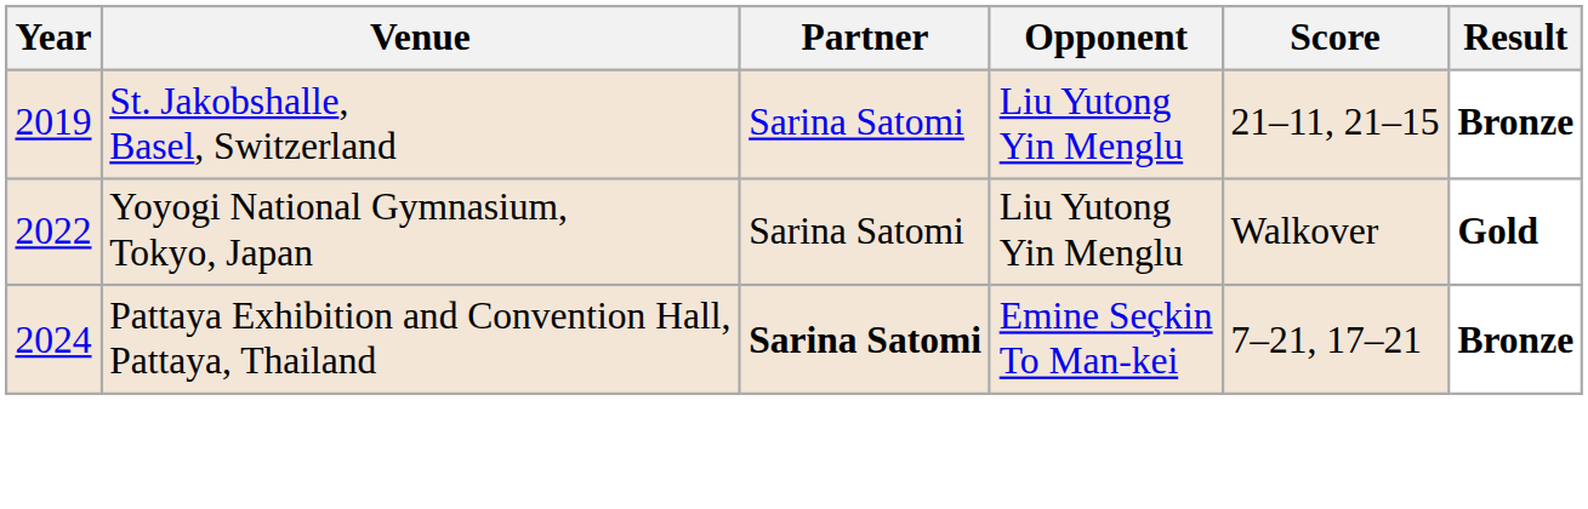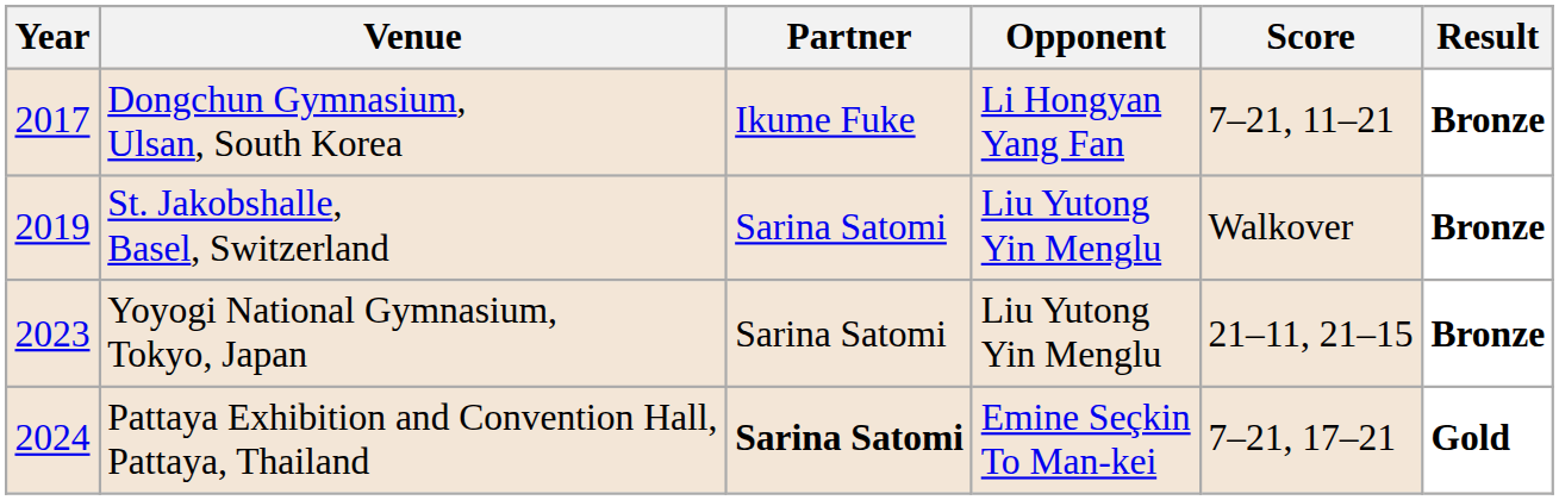 <table class="sortable wikitable" style="font-size: 90%;">
 <tr>
 <th>Year</th>
 <th>Venue</th>
 <th>Partner</th>
 <th>Opponent</th>
 <th>Score</th>
 <th>Result</th>
 </tr>
 <tr style="background:#F3E6D7">
+<td align="center"><a href='#'>2017</a></td>
+<td align="left"><a href='#'>Dongchun Gymnasium</a>,<br><a href='#'>Ulsan</a>, South Korea</td>
+<td align="left"> <a href='#'>Ikume Fuke</a></td>
+<td align="left"> <a href='#'>Li Hongyan</a> <br>  <a href='#'>Yang Fan</a></td>
+<td align="left">7–21, 11–21</td>
+<td style="text-align:left; background:white"> <strong>Bronze</strong></td>
+</tr>
+<tr style="background:#F3E6D7">
 <td align="center"><a href='#'>2019</a></td>
 <td align="left"><a href='#'>St. Jakobshalle</a>,<br><a href='#'>Basel</a>, Switzerland</td>
 <td align="left"> <a href='#'>Sarina Satomi</a></td>
 <td align="left"> <a href='#'>Liu Yutong</a> <br>  <a href='#'>Yin Menglu</a></td>
-<td align="left">21–11, 21–15</td>
+<td align="left">Walkover</td>
 <td style="text-align:left; background:white"> <strong>Bronze</strong></td>
 </tr>
 <tr style="background:#F3E6D7">
-<td align="center"><a href='#'>2022</a></td>
+<td align="center"><a href='#'>2023</a></td>
 <td align="left">Yoyogi National Gymnasium,<br>Tokyo, Japan</td>
 <td align="left"> Sarina Satomi</td>
 <td align="left"> Liu Yutong<br> Yin Menglu</td>
-<td align="left">Walkover</td>
-<td style="text-align:left; background:white"> <strong>Gold</strong></td>
+<td align="left">21–11, 21–15</td>
+<td style="text-align:left; background:white"> <strong>Bronze</strong></td>
 </tr>
 <tr style="background:#F3E6D7">
 <td align="center"><a href='#'>2024</a></td>
 <td align="left">Pattaya Exhibition and Convention Hall,<br>Pattaya, Thailand</td>
 <td align="left"><strong> Sarina Satomi</strong></td>
 <td align="left"> <a href='#'>Emine Seçkin</a><br>  <a href='#'>To Man-kei</a></td>
 <td align="left">7–21, 17–21</td>
-<td style="text-align:left; background:white"> <strong>Bronze</strong></td>
+<td style="text-align:left; background:white"> <strong>Gold</strong></td>
 </tr>
 </table>
